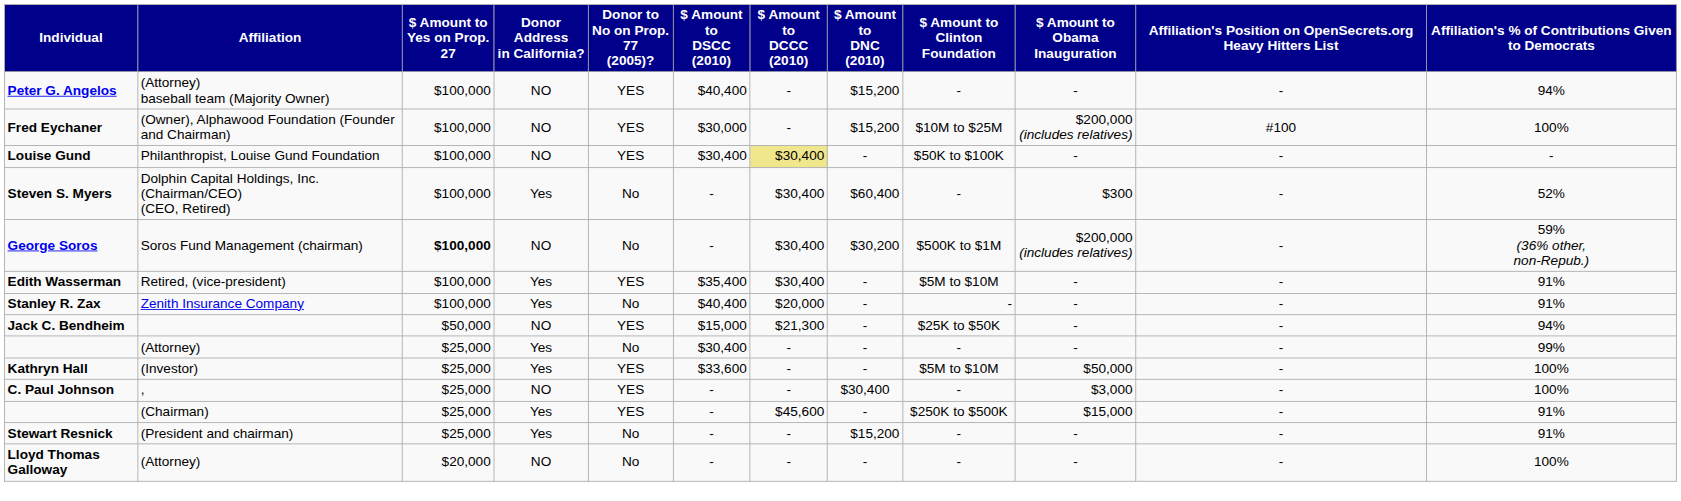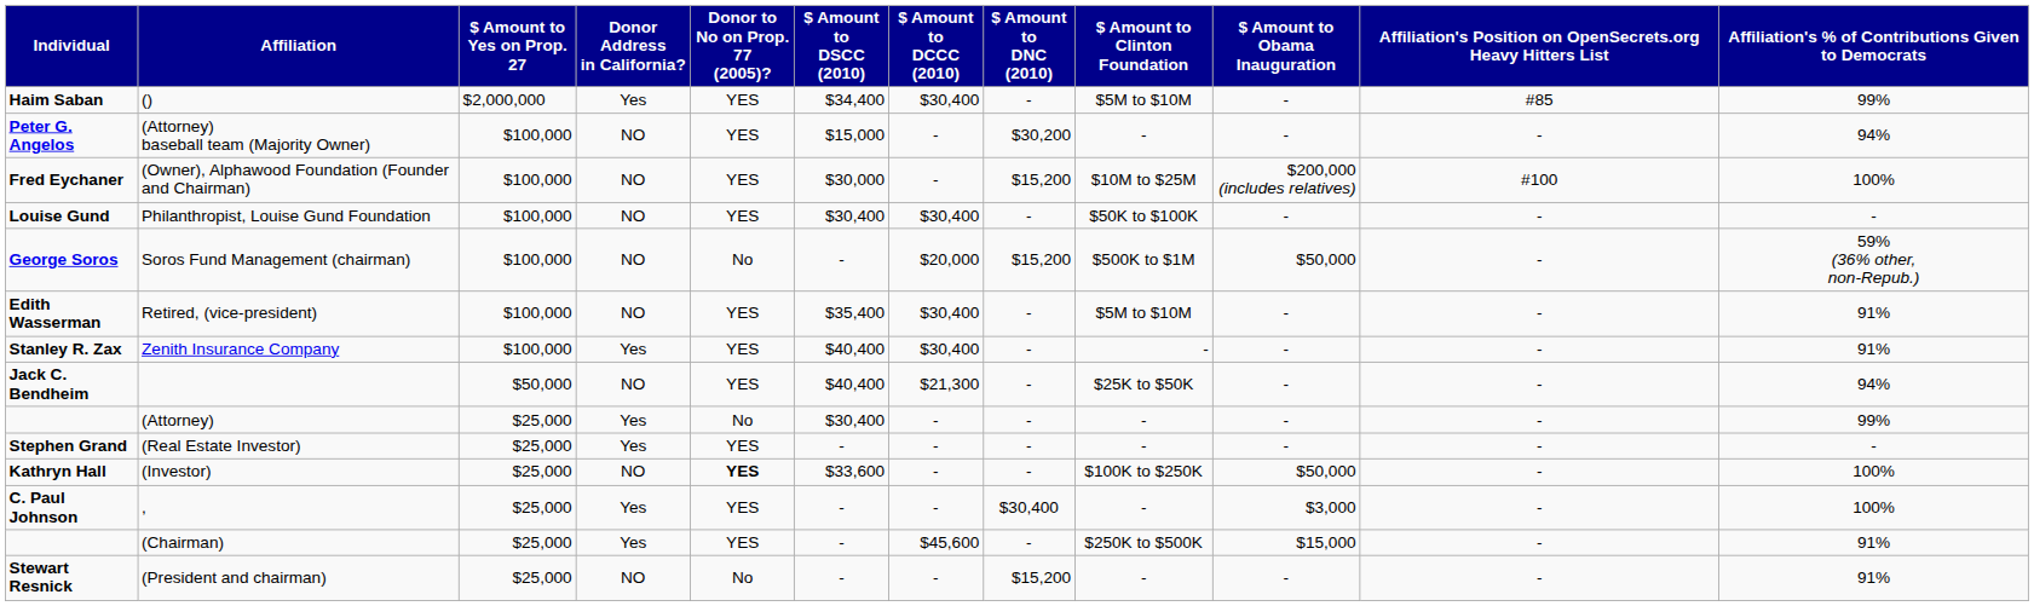 <table class="wikitable" style="" style="width:95%;">
 <tr>
 <th style="background-color:#00008B; color: white;">Individual</th>
 <th style="background-color:#00008B; color: white;">Affiliation</th>
 <th style="background-color:#00008B; color: white;">$ Amount to<br>Yes on Prop. 27</th>
 <th style="background-color:#00008B; color: white;">Donor Address<br>in California?</th>
 <th style="background-color:#00008B; color: white;">Donor to<br>No on Prop. 77<br>(2005)?</th>
 <th style="background-color:#00008B; color: white;">$ Amount to<br>DSCC (2010)</th>
 <th style="background-color:#00008B; color: white;">$ Amount to<br>DCCC (2010)</th>
 <th style="background-color:#00008B; color: white;">$ Amount to<br>DNC (2010)</th>
 <th style="background-color:#00008B; color: white;">$ Amount to<br>Clinton Foundation</th>
 <th style="background-color:#00008B; color: white;">$ Amount to<br>Obama Inauguration</th>
 <th style="background-color:#00008B; color: white;">Affiliation's Position on OpenSecrets.org Heavy Hitters List</th>
 <th style="background-color:#00008B; color: white;">Affiliation's % of Contributions Given to Democrats</th>
 </tr>
 <tr>
+<td><strong>Haim Saban</strong></td>
+<td align="left"> ()</td>
+<td align="left">$2,000,000</td>
+<td align="center">Yes</td>
+<td align="center">YES</td>
+<td align="right">$34,400</td>
+<td align="right">$30,400</td>
+<td align="center">-</td>
+<td align="center">$5M to $10M</td>
+<td align="center">-</td>
+<td align="center">#85</td>
+<td align="center">99%</td>
+</tr>
+<tr>
 <td><strong><a href='#'>Peter G. Angelos</a></strong></td>
 <td align="left"> (Attorney)<br>  baseball team (Majority Owner)</td>
 <td align="right">$100,000</td>
 <td align="center">NO</td>
 <td align="center">YES</td>
-<td align="right">$40,400</td>
+<td align="right">$15,000</td>
 <td align="center">-</td>
-<td align="right">$15,200</td>
+<td align="right">$30,200</td>
 <td align="center">-</td>
 <td align="center">-</td>
 <td align="center">-</td>
 <td align="center">94%</td>
 </tr>
 <tr>
 <td><strong>Fred Eychaner</strong></td>
 <td align="left">(Owner), Alphawood Foundation (Founder and Chairman)</td>
 <td align="right">$100,000</td>
 <td align="center">NO</td>
 <td align="center">YES</td>
 <td align="right">$30,000</td>
 <td align="center">-</td>
 <td align="right">$15,200</td>
 <td align="center">$10M to $25M</td>
 <td align="right">$200,000<br><em>(includes relatives)</em></td>
 <td align="center">#100</td>
 <td align="center">100%</td>
 </tr>
 <tr>
 <td><strong>Louise Gund</strong></td>
 <td align="left">Philanthropist, Louise Gund Foundation</td>
 <td align="right">$100,000</td>
 <td align="center">NO</td>
 <td align="center">YES</td>
 <td align="right">$30,400</td>
-<td align="right" style="background: khaki;">$30,400</td>
+<td align="right">$30,400</td>
 <td align="center">-</td>
 <td align="center">$50K to $100K</td>
 <td align="center">-</td>
 <td align="center">-</td>
 <td align="center">-</td>
 </tr>
 <tr>
-<td><strong>Steven S. Myers</strong></td>
-<td align="left">Dolphin Capital Holdings, Inc. (Chairman/CEO)<br> (CEO, Retired)</td>
-<td align="right">$100,000</td>
-<td align="center">Yes</td>
-<td align="center">No</td>
-<td align="center">-</td>
-<td align="right">$30,400</td>
-<td align="right">$60,400</td>
-<td align="center">-</td>
-<td align="right">$300</td>
-<td align="center">-</td>
-<td align="center">52%</td>
-</tr>
-<tr>
 <td><strong><a href='#'>George Soros</a></strong></td>
 <td align="left">Soros Fund Management (chairman)</td>
-<td align="right"><strong>$100,000</strong></td>
+<td align="right">$100,000</td>
 <td align="center">NO</td>
 <td align="center">No</td>
 <td align="center">-</td>
-<td align="right">$30,400</td>
-<td align="right">$30,200</td>
+<td align="right">$20,000</td>
+<td align="right">$15,200</td>
 <td align="center">$500K to $1M</td>
-<td align="right">$200,000<br><em>(includes relatives)</em></td>
+<td align="right">$50,000</td>
 <td align="center">-</td>
 <td align="center">59%<br><em>(36% other,<br>non-Repub.)</em></td>
 </tr>
 <tr>
 <td><strong>Edith Wasserman</strong></td>
 <td align="left">Retired,  (vice-president)</td>
 <td align="right">$100,000</td>
-<td align="center">Yes</td>
+<td align="center">NO</td>
 <td align="center">YES</td>
 <td align="right">$35,400</td>
 <td align="right">$30,400</td>
 <td align="center">-</td>
 <td align="center">$5M to $10M</td>
 <td align="center">-</td>
 <td align="center">-</td>
 <td align="center">91%</td>
 </tr>
 <tr>
 <td><strong>Stanley R. Zax</strong></td>
 <td align="left"><a href='#'>Zenith Insurance Company</a> </td>
 <td align="right">$100,000</td>
 <td align="center">Yes</td>
-<td align="center">No</td>
+<td align="center">YES</td>
 <td align="right">$40,400</td>
-<td align="right">$20,000</td>
+<td align="right">$30,400</td>
 <td align="center">-</td>
 <td align="right">-</td>
 <td align="center">-</td>
 <td align="center">-</td>
 <td align="center">91%</td>
 </tr>
 <tr>
 <td><strong>Jack C. Bendheim</strong></td>
 <td align="left"> </td>
 <td align="right">$50,000</td>
 <td align="center">NO</td>
 <td align="center">YES</td>
-<td align="right">$15,000</td>
+<td align="right">$40,400</td>
 <td align="right">$21,300</td>
 <td align="center">-</td>
 <td align="center">$25K to $50K</td>
 <td align="center">-</td>
 <td align="center">-</td>
 <td align="center">94%</td>
 </tr>
 <tr>
 <td><strong></strong></td>
 <td align="left"> (Attorney)</td>
 <td align="right">$25,000</td>
 <td align="center">Yes</td>
 <td align="center">No</td>
 <td align="right">$30,400</td>
 <td align="center">-</td>
 <td align="center">-</td>
 <td align="center">-</td>
 <td align="center">-</td>
 <td align="center">-</td>
 <td align="center">99%</td>
 </tr>
 <tr>
+<td><strong>Stephen Grand</strong></td>
+<td align="left"> (Real Estate Investor)</td>
+<td align="right">$25,000</td>
+<td align="center">Yes</td>
+<td align="center">YES</td>
+<td align="center">-</td>
+<td align="center">-</td>
+<td align="center">-</td>
+<td align="center">-</td>
+<td align="center">-</td>
+<td align="center">-</td>
+<td align="center">-</td>
+</tr>
+<tr>
 <td><strong>Kathryn Hall</strong></td>
 <td align="left"> (Investor)</td>
 <td align="right">$25,000</td>
-<td align="center">Yes</td>
-<td align="center">YES</td>
+<td align="center">NO</td>
+<td align="center"><strong>YES</strong></td>
 <td align="right">$33,600</td>
 <td align="center">-</td>
 <td align="center">-</td>
-<td align="center">$5M to $10M</td>
+<td align="center">$100K to $250K</td>
 <td align="right">$50,000</td>
 <td align="center">-</td>
 <td align="center">100%</td>
 </tr>
 <tr>
 <td><strong>C. Paul Johnson</strong></td>
 <td align="left">, </td>
 <td align="right">$25,000</td>
-<td align="center">NO</td>
+<td align="center">Yes</td>
 <td align="center">YES</td>
 <td align="center">-</td>
 <td align="center">-</td>
 <td align="center">$30,400</td>
 <td align="center">-</td>
 <td align="right">$3,000</td>
 <td align="center">-</td>
 <td align="center">100%</td>
 </tr>
 <tr>
 <td><strong></strong></td>
 <td align="left"> (Chairman)<br></td>
 <td align="right">$25,000</td>
 <td align="center">Yes</td>
 <td align="center">YES</td>
 <td align="center">-</td>
 <td align="right">$45,600</td>
 <td align="center">-</td>
 <td align="center">$250K to $500K</td>
 <td align="right">$15,000</td>
 <td align="center">-</td>
 <td align="center">91%</td>
 </tr>
 <tr>
 <td><strong>Stewart Resnick</strong></td>
 <td align="left"> (President and chairman)</td>
 <td align="right">$25,000</td>
-<td align="center">Yes</td>
+<td align="center">NO</td>
 <td align="center">No</td>
 <td align="center">-</td>
 <td align="center">-</td>
 <td align="right">$15,200</td>
 <td align="center">-</td>
 <td align="center">-</td>
 <td align="center">-</td>
 <td align="center">91%</td>
 </tr>
-<tr>
-<td><strong>Lloyd Thomas Galloway</strong></td>
-<td align="left"> (Attorney)</td>
-<td align="right">$20,000</td>
-<td align="center">NO</td>
-<td align="center">No</td>
-<td align="center">-</td>
-<td align="center">-</td>
-<td align="center">-</td>
-<td align="center">-</td>
-<td align="center">-</td>
-<td align="center">-</td>
-<td align="center">100%</td>
-</tr>
 </table>
